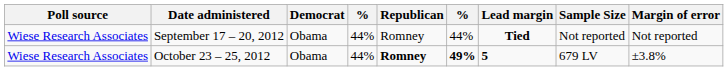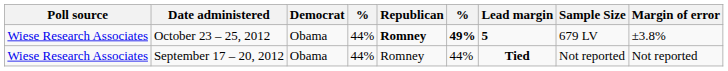 <table class="wikitable">
 <tr valign=bottom>
 <th>Poll source</th>
 <th>Date administered</th>
 <th>Democrat</th>
 <th>%</th>
 <th>Republican</th>
 <th>%</th>
 <th>Lead margin</th>
 <th>Sample Size</th>
 <th>Margin of error</th>
 </tr>
 <tr>
 <td><a href='#'>Wiese Research Associates</a></td>
+<td>October 23 – 25, 2012</td>
+<td>Obama</td>
+<td>44%</td>
+<td><strong>Romney</strong></td>
+<td><strong>49%</strong></td>
+<td><strong>5</strong></td>
+<td>679 LV</td>
+<td>±3.8%</td>
+</tr>
+<tr>
+<td><a href='#'>Wiese Research Associates</a></td>
 <td>September 17 – 20, 2012</td>
 <td>Obama</td>
 <td>44%</td>
 <td>Romney</td>
 <td>44%</td>
 <td align="center"><strong>Tied</strong></td>
 <td>Not reported</td>
 <td>Not reported</td>
 </tr>
-<tr>
-<td><a href='#'>Wiese Research Associates</a></td>
-<td>October 23 – 25, 2012</td>
-<td>Obama</td>
-<td>44%</td>
-<td><strong>Romney</strong></td>
-<td><strong>49%</strong></td>
-<td><strong>5</strong></td>
-<td>679 LV</td>
-<td>±3.8%</td>
-</tr>
 </table>
